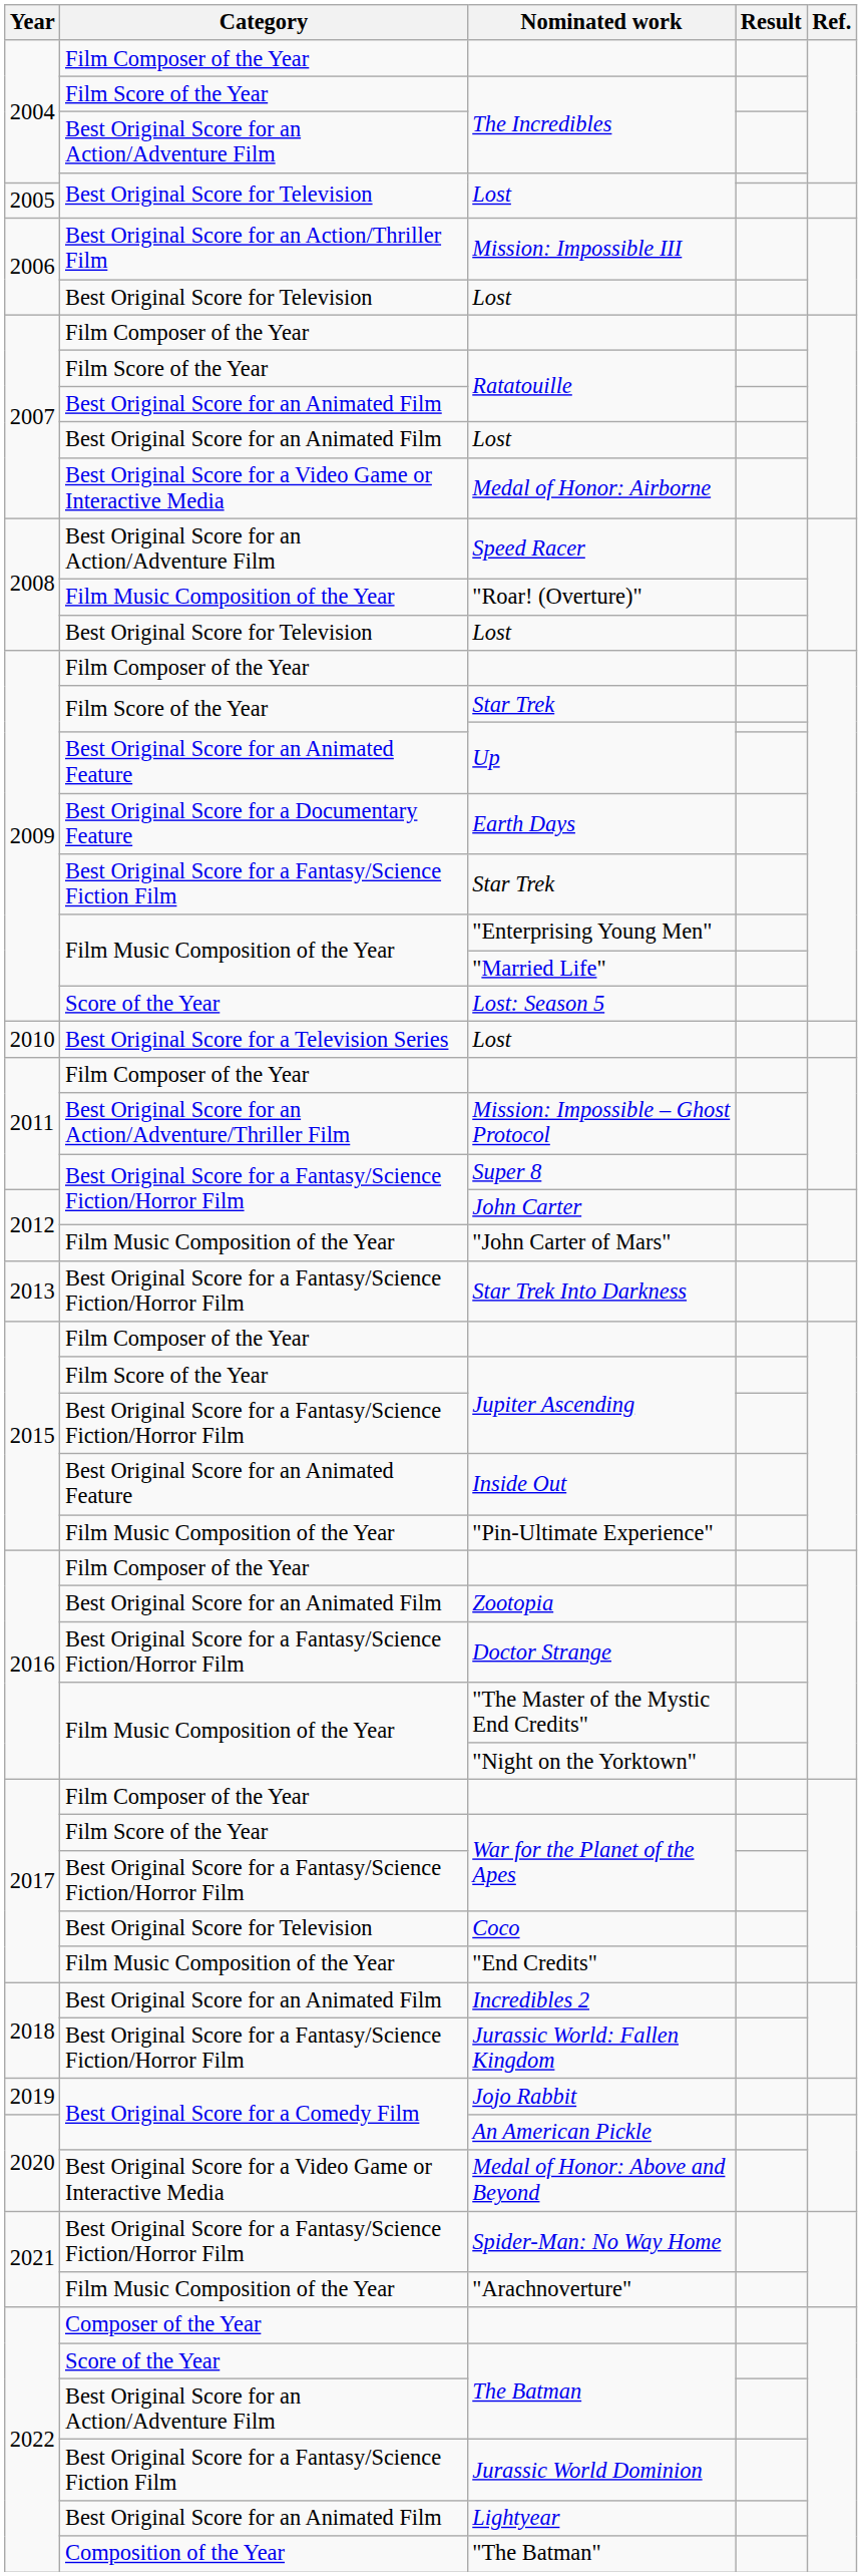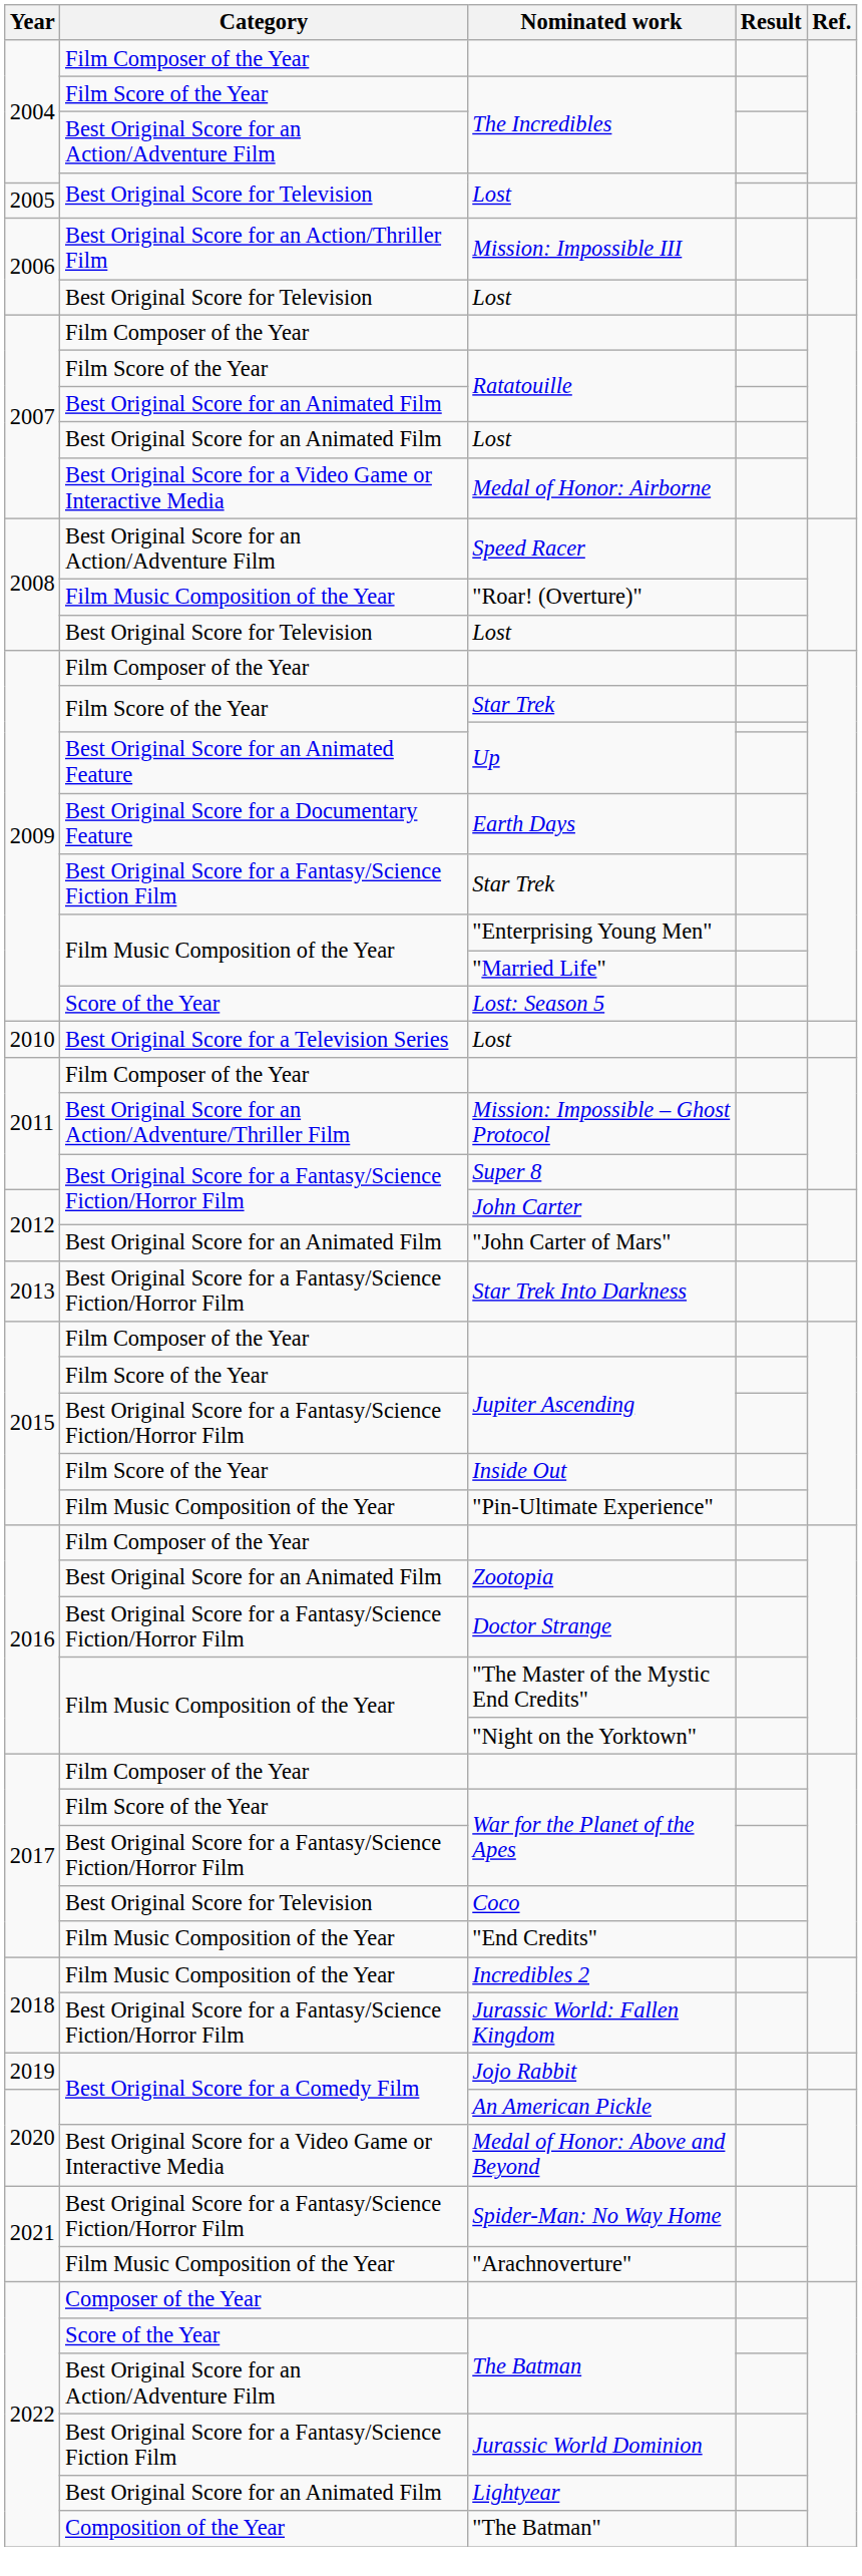 <table class="wikitable">
 <tr>
 <th>Year</th>
 <th>Category</th>
 <th>Nominated work</th>
 <th>Result</th>
 <th>Ref.</th>
 </tr>
 <tr>
 <td rowspan="4">2004</td>
 <td><a href='#'>Film Composer of the Year</a></td>
 <td></td>
 <td></td>
 <td align="center" rowspan="4"></td>
 </tr>
 <tr>
 <td><a href='#'>Film Score of the Year</a></td>
 <td rowspan="2"><em><a href='#'>The Incredibles</a></em></td>
 <td></td>
 </tr>
 <tr>
 <td><a href='#'>Best Original Score for an Action/Adventure Film</a></td>
 <td></td>
 </tr>
 <tr>
 <td rowspan="2"><a href='#'>Best Original Score for Television</a></td>
 <td rowspan="2"><em><a href='#'>Lost</a></em></td>
 <td></td>
 </tr>
 <tr>
 <td>2005</td>
 <td></td>
 <td align="center"></td>
 </tr>
 <tr>
 <td rowspan="2">2006</td>
 <td><a href='#'>Best Original Score for an Action/Thriller Film</a></td>
 <td><em><a href='#'>Mission: Impossible III</a></em></td>
 <td></td>
 <td align="center" rowspan="2"></td>
 </tr>
 <tr>
 <td>Best Original Score for Television</td>
 <td><em>Lost</em></td>
 <td></td>
 </tr>
 <tr>
 <td rowspan="5">2007</td>
 <td>Film Composer of the Year</td>
 <td></td>
 <td></td>
 <td align="center" rowspan="5"></td>
 </tr>
 <tr>
 <td>Film Score of the Year</td>
 <td rowspan="2"><em><a href='#'>Ratatouille</a></em></td>
 <td></td>
 </tr>
 <tr>
 <td><a href='#'>Best Original Score for an Animated Film</a></td>
 <td></td>
 </tr>
 <tr>
 <td>Best Original Score for an Animated Film</td>
 <td><em>Lost</em></td>
 <td></td>
 </tr>
 <tr>
 <td><a href='#'>Best Original Score for a Video Game or Interactive Media</a></td>
 <td><em><a href='#'>Medal of Honor: Airborne</a></em></td>
 <td></td>
 </tr>
 <tr>
 <td rowspan="3">2008</td>
 <td>Best Original Score for an Action/Adventure Film</td>
 <td><em><a href='#'>Speed Racer</a></em></td>
 <td></td>
 <td align="center" rowspan="3"></td>
 </tr>
 <tr>
 <td><a href='#'>Film Music Composition of the Year</a></td>
 <td>"Roar! (Overture)" </td>
 <td></td>
 </tr>
 <tr>
 <td>Best Original Score for Television</td>
 <td><em>Lost</em></td>
 <td></td>
 </tr>
 <tr>
 <td rowspan="9">2009</td>
 <td>Film Composer of the Year</td>
 <td></td>
 <td></td>
 <td align="center" rowspan="9"></td>
 </tr>
 <tr>
 <td rowspan="2">Film Score of the Year</td>
 <td><em><a href='#'>Star Trek</a></em></td>
 <td></td>
 </tr>
 <tr>
 <td rowspan="2"><em><a href='#'>Up</a></em></td>
 <td></td>
 </tr>
 <tr>
 <td><a href='#'>Best Original Score for an Animated Feature</a></td>
 <td></td>
 </tr>
 <tr>
 <td><a href='#'>Best Original Score for a Documentary Feature</a></td>
 <td><em><a href='#'>Earth Days</a></em></td>
 <td></td>
 </tr>
 <tr>
 <td><a href='#'>Best Original Score for a Fantasy/Science Fiction Film</a></td>
 <td><em>Star Trek</em></td>
 <td></td>
 </tr>
 <tr>
 <td rowspan="2">Film Music Composition of the Year</td>
 <td>"Enterprising Young Men" </td>
 <td></td>
 </tr>
 <tr>
 <td>"<a href='#'>Married Life</a>" </td>
 <td></td>
 </tr>
 <tr>
 <td><a href='#'>Score of the Year</a></td>
 <td><em><a href='#'>Lost: Season 5</a></em></td>
 <td></td>
 </tr>
 <tr>
 <td>2010</td>
 <td><a href='#'>Best Original Score for a Television Series</a></td>
 <td><em>Lost</em></td>
 <td></td>
 <td align="center"></td>
 </tr>
 <tr>
 <td rowspan="3">2011</td>
 <td>Film Composer of the Year</td>
 <td></td>
 <td></td>
 <td align="center" rowspan="3"></td>
 </tr>
 <tr>
 <td><a href='#'>Best Original Score for an Action/Adventure/Thriller Film</a></td>
 <td><em><a href='#'>Mission: Impossible – Ghost Protocol</a></em></td>
 <td></td>
 </tr>
 <tr>
 <td rowspan="2"><a href='#'>Best Original Score for a Fantasy/Science Fiction/Horror Film</a></td>
 <td><em><a href='#'>Super 8</a></em></td>
 <td></td>
 </tr>
 <tr>
 <td rowspan="2">2012</td>
 <td><em><a href='#'>John Carter</a></em></td>
 <td></td>
 <td align="center" rowspan="2"></td>
 </tr>
 <tr>
-<td>Film Music Composition of the Year</td>
+<td>Best Original Score for an Animated Film</td>
 <td>"John Carter of Mars" </td>
 <td></td>
 </tr>
 <tr>
 <td>2013</td>
 <td>Best Original Score for a Fantasy/Science Fiction/Horror Film</td>
 <td><em><a href='#'>Star Trek Into Darkness</a></em></td>
 <td></td>
 <td align="center"></td>
 </tr>
 <tr>
 <td rowspan="5">2015</td>
 <td>Film Composer of the Year</td>
 <td></td>
 <td></td>
 <td align="center" rowspan="5"></td>
 </tr>
 <tr>
 <td>Film Score of the Year</td>
 <td rowspan="2"><em><a href='#'>Jupiter Ascending</a></em></td>
 <td></td>
 </tr>
 <tr>
 <td>Best Original Score for a Fantasy/Science Fiction/Horror Film</td>
 <td></td>
 </tr>
 <tr>
-<td>Best Original Score for an Animated Feature</td>
+<td>Film Score of the Year</td>
 <td><em><a href='#'>Inside Out</a></em></td>
 <td></td>
 </tr>
 <tr>
 <td>Film Music Composition of the Year</td>
 <td>"Pin-Ultimate Experience" </td>
 <td></td>
 </tr>
 <tr>
 <td rowspan="5">2016</td>
 <td>Film Composer of the Year</td>
 <td></td>
 <td></td>
 <td align="center" rowspan="5"></td>
 </tr>
 <tr>
 <td>Best Original Score for an Animated Film</td>
 <td><em><a href='#'>Zootopia</a></em></td>
 <td></td>
 </tr>
 <tr>
 <td>Best Original Score for a Fantasy/Science Fiction/Horror Film</td>
 <td><em><a href='#'>Doctor Strange</a></em></td>
 <td></td>
 </tr>
 <tr>
 <td rowspan="2">Film Music Composition of the Year</td>
 <td>"The Master of the Mystic End Credits" </td>
 <td></td>
 </tr>
 <tr>
 <td>"Night on the Yorktown" </td>
 <td></td>
 </tr>
 <tr>
 <td rowspan="5">2017</td>
 <td>Film Composer of the Year</td>
 <td></td>
 <td></td>
 <td align="center" rowspan="5"></td>
 </tr>
 <tr>
 <td>Film Score of the Year</td>
 <td rowspan="2"><em><a href='#'>War for the Planet of the Apes</a></em></td>
 <td></td>
 </tr>
 <tr>
 <td>Best Original Score for a Fantasy/Science Fiction/Horror Film</td>
 <td></td>
 </tr>
 <tr>
 <td>Best Original Score for Television</td>
 <td><em><a href='#'>Coco</a></em></td>
 <td></td>
 </tr>
 <tr>
 <td>Film Music Composition of the Year</td>
 <td>"End Credits" </td>
 <td></td>
 </tr>
 <tr>
 <td rowspan="2">2018</td>
-<td>Best Original Score for an Animated Film</td>
+<td>Film Music Composition of the Year</td>
 <td><em><a href='#'>Incredibles 2</a></em></td>
 <td></td>
 <td align="center" rowspan="2"></td>
 </tr>
 <tr>
 <td>Best Original Score for a Fantasy/Science Fiction/Horror Film</td>
 <td><em><a href='#'>Jurassic World: Fallen Kingdom</a></em></td>
 <td></td>
 </tr>
 <tr>
 <td>2019</td>
 <td rowspan="2"><a href='#'>Best Original Score for a Comedy Film</a></td>
 <td><em><a href='#'>Jojo Rabbit</a></em></td>
 <td></td>
 <td align="center"></td>
 </tr>
 <tr>
 <td rowspan="2">2020</td>
 <td><em><a href='#'>An American Pickle</a></em></td>
 <td></td>
 <td align="center" rowspan="2"></td>
 </tr>
 <tr>
 <td>Best Original Score for a Video Game or Interactive Media</td>
 <td><em><a href='#'>Medal of Honor: Above and Beyond</a></em></td>
 <td></td>
 </tr>
 <tr>
 <td rowspan="2">2021</td>
 <td>Best Original Score for a Fantasy/Science Fiction/Horror Film</td>
 <td><em><a href='#'>Spider-Man: No Way Home</a></em></td>
 <td></td>
 <td align="center" rowspan="2"> <br> </td>
 </tr>
 <tr>
 <td>Film Music Composition of the Year</td>
 <td>"Arachnoverture" </td>
 <td></td>
 </tr>
 <tr>
 <td rowspan="6">2022</td>
 <td><a href='#'>Composer of the Year</a></td>
 <td></td>
 <td></td>
 <td align="center" rowspan="6"> <br> </td>
 </tr>
 <tr>
 <td><a href='#'>Score of the Year</a></td>
 <td rowspan="2"><em><a href='#'>The Batman</a></em></td>
 <td></td>
 </tr>
 <tr>
 <td>Best Original Score for an Action/Adventure Film</td>
 <td></td>
 </tr>
 <tr>
 <td>Best Original Score for a Fantasy/Science Fiction Film</td>
 <td><em><a href='#'>Jurassic World Dominion</a></em></td>
 <td></td>
 </tr>
 <tr>
 <td>Best Original Score for an Animated Film</td>
 <td><em><a href='#'>Lightyear</a></em></td>
 <td></td>
 </tr>
 <tr>
 <td><a href='#'>Composition of the Year</a></td>
 <td>"The Batman" </td>
 <td></td>
 </tr>
 </table>
